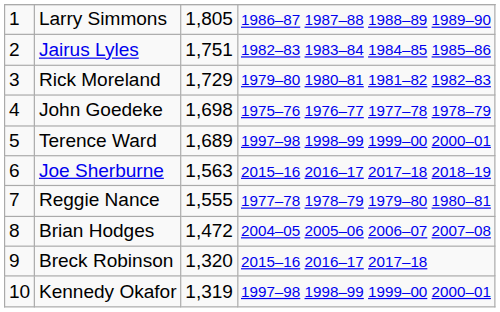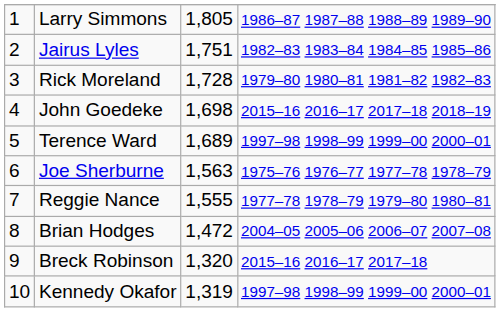 <table class="wikitable">
 <tr>
 </tr>
 <tr>
 <td>1</td>
 <td>Larry Simmons</td>
 <td>1,805</td>
 <td style="font-size:80%;"><a href='#'>1986–87</a> <a href='#'>1987–88</a> <a href='#'>1988–89</a> <a href='#'>1989–90</a></td>
 </tr>
 <tr>
 <td>2</td>
 <td><a href='#'>Jairus Lyles</a></td>
 <td>1,751</td>
 <td style="font-size:80%;"><a href='#'>1982–83</a> <a href='#'>1983–84</a> <a href='#'>1984–85</a> <a href='#'>1985–86</a></td>
 </tr>
 <tr>
 <td>3</td>
 <td>Rick Moreland</td>
-<td>1,729</td>
+<td>1,728</td>
 <td style="font-size:80%;"><a href='#'>1979–80</a> <a href='#'>1980–81</a> <a href='#'>1981–82</a> <a href='#'>1982–83</a></td>
 </tr>
 <tr>
 <td>4</td>
 <td>John Goedeke</td>
 <td>1,698</td>
-<td style="font-size:80%;"><a href='#'>1975–76</a> <a href='#'>1976–77</a> <a href='#'>1977–78</a> <a href='#'>1978–79</a></td>
+<td style="font-size:80%;"><a href='#'>2015–16</a> <a href='#'>2016–17</a> <a href='#'>2017–18</a> <a href='#'>2018–19</a></td>
 </tr>
 <tr>
 <td>5</td>
 <td>Terence Ward</td>
 <td>1,689</td>
 <td style="font-size:80%;"><a href='#'>1997–98</a> <a href='#'>1998–99</a> <a href='#'>1999–00</a> <a href='#'>2000–01</a></td>
 </tr>
 <tr>
 <td>6</td>
 <td><a href='#'>Joe Sherburne</a></td>
 <td>1,563</td>
-<td style="font-size:80%;"><a href='#'>2015–16</a> <a href='#'>2016–17</a> <a href='#'>2017–18</a> <a href='#'>2018–19</a></td>
+<td style="font-size:80%;"><a href='#'>1975–76</a> <a href='#'>1976–77</a> <a href='#'>1977–78</a> <a href='#'>1978–79</a></td>
 </tr>
 <tr>
 <td>7</td>
 <td>Reggie Nance</td>
 <td>1,555</td>
 <td style="font-size:80%;"><a href='#'>1977–78</a> <a href='#'>1978–79</a> <a href='#'>1979–80</a> <a href='#'>1980–81</a></td>
 </tr>
 <tr>
 <td>8</td>
 <td>Brian Hodges</td>
 <td>1,472</td>
 <td style="font-size:80%;"><a href='#'>2004–05</a> <a href='#'>2005–06</a> <a href='#'>2006–07</a> <a href='#'>2007–08</a></td>
 </tr>
 <tr>
 <td>9</td>
 <td>Breck Robinson</td>
 <td>1,320</td>
 <td style="font-size:80%;"><a href='#'>2015–16</a> <a href='#'>2016–17</a> <a href='#'>2017–18</a></td>
 </tr>
 <tr>
 <td>10</td>
 <td>Kennedy Okafor</td>
 <td>1,319</td>
 <td style="font-size:80%;"><a href='#'>1997–98</a> <a href='#'>1998–99</a> <a href='#'>1999–00</a> <a href='#'>2000–01</a></td>
 </tr>
 </table>
